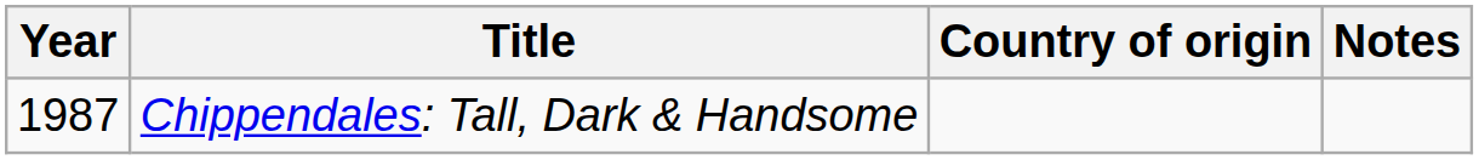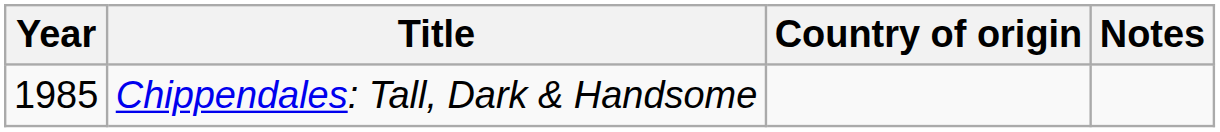 <table class="wikitable sortable">
 <tr>
 <th>Year</th>
 <th>Title</th>
 <th>Country of origin</th>
 <th>Notes</th>
 </tr>
 <tr>
-<td>1987</td>
+<td>1985</td>
 <td><em><a href='#'>Chippendales</a>: Tall, Dark & Handsome</em></td>
 <td></td>
 <td></td>
 </tr>
 </table>
